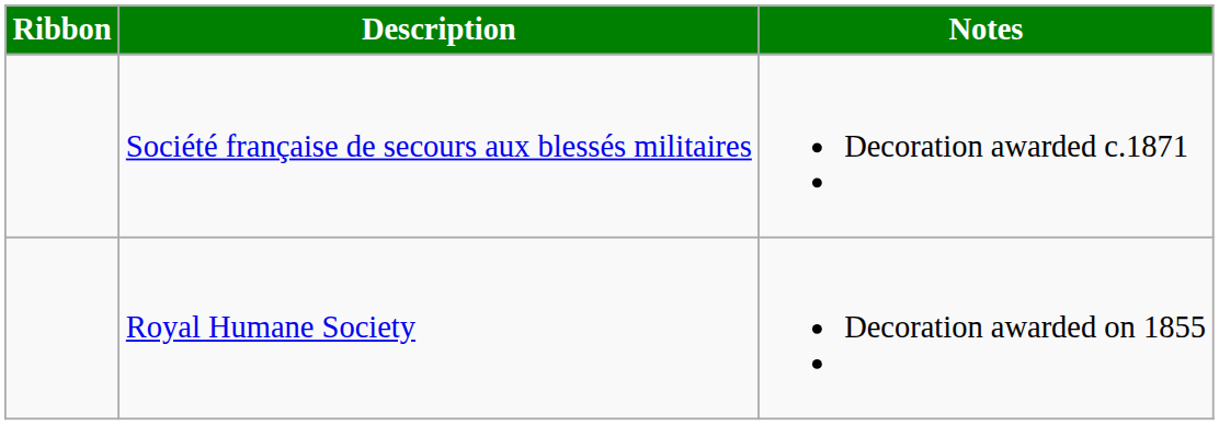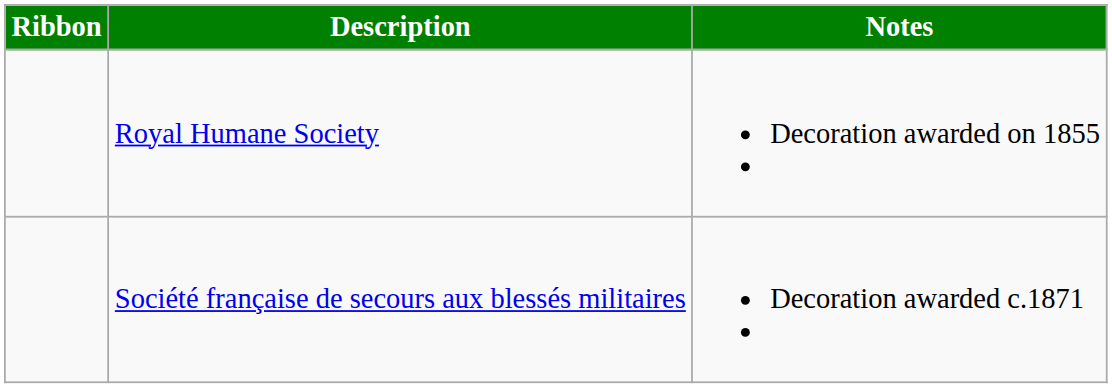 <table class="wikitable">
 <tr style="background:Green;color:White" align="center">
 <td><strong>Ribbon</strong></td>
 <td><strong>Description</strong></td>
 <td><strong>Notes</strong></td>
 </tr>
 <tr>
 <td></td>
+<td><a href='#'>Royal Humane Society</a></td>
+<td><br><ul><li>Decoration awarded on 1855</li><li></li></ul></td>
+</tr>
+<tr>
+<td></td>
 <td><a href='#'>Société française de secours aux blessés militaires</a></td>
 <td><br><ul><li>Decoration awarded c.1871</li><li></li></ul></td>
 </tr>
-<tr>
-<td></td>
-<td><a href='#'>Royal Humane Society</a></td>
-<td><br><ul><li>Decoration awarded on 1855</li><li></li></ul></td>
-</tr>
 </table>
